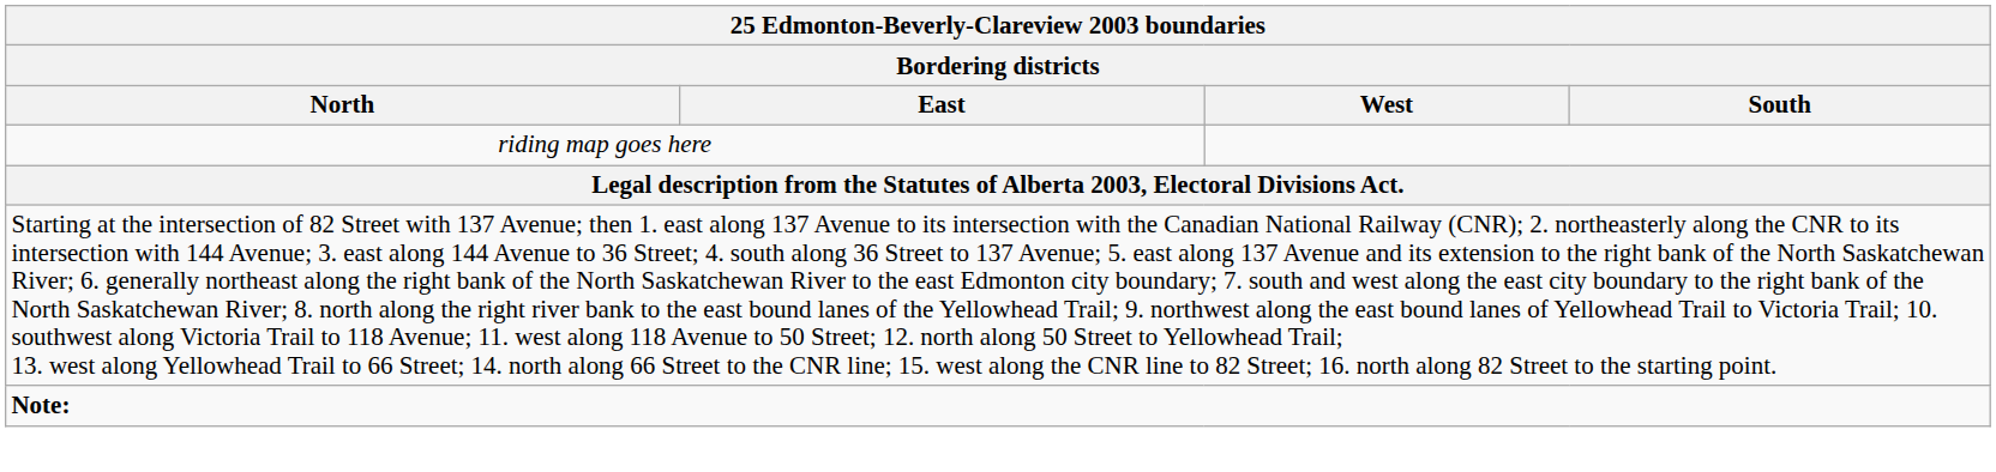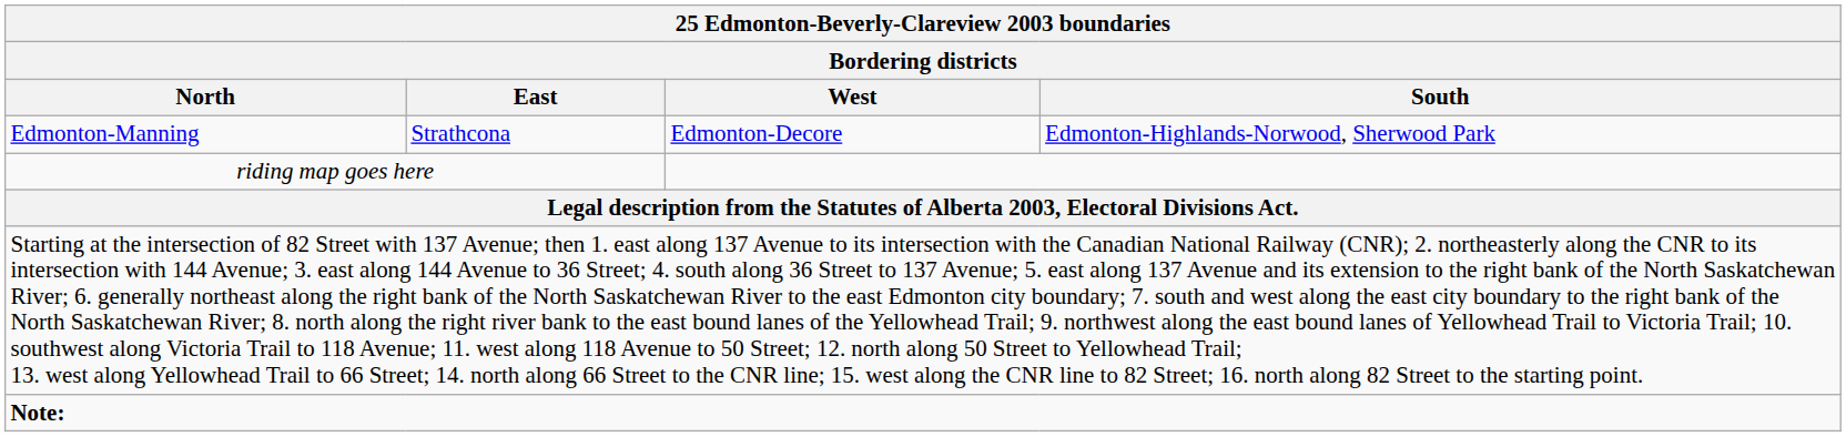 <table class="wikitable collapsible collapsed" style="width:100%;">
 <tr>
 <th colspan=4>25 Edmonton-Beverly-Clareview 2003 boundaries</th>
 </tr>
 <tr>
 <th colspan=4>Bordering districts</th>
 </tr>
 <tr>
 <th>North</th>
 <th>East</th>
 <th>West</th>
 <th>South</th>
+</tr>
+<tr>
+<td><a href='#'>Edmonton-Manning</a></td>
+<td><a href='#'>Strathcona</a></td>
+<td><a href='#'>Edmonton-Decore</a></td>
+<td><a href='#'>Edmonton-Highlands-Norwood</a>, <a href='#'>Sherwood Park</a></td>
 </tr>
 <tr>
 <td colspan=2 align=center><em>riding map goes here</em></td>
 <td colspan=2 align=center></td>
 </tr>
 <tr>
 <th colspan=4>Legal description from the Statutes of Alberta 2003, Electoral Divisions Act.</th>
 </tr>
 <tr>
 <td colspan=4>Starting at the intersection of 82 Street with 137 Avenue; then 1. east along 137 Avenue to its intersection with the Canadian National Railway (CNR); 2. northeasterly along the CNR to its intersection with 144 Avenue; 3. east along 144 Avenue to 36 Street; 4. south along 36 Street to 137 Avenue; 5. east along 137 Avenue and its extension to the right bank of the North Saskatchewan River; 6. generally northeast along the right bank of the North Saskatchewan River to the east Edmonton city boundary; 7. south and west along the east city boundary to the right bank of the North Saskatchewan River; 8. north along the right river bank to the east bound lanes of the Yellowhead Trail; 9. northwest along the east bound lanes of Yellowhead Trail to Victoria Trail; 10. southwest along Victoria Trail to 118 Avenue; 11. west along 118 Avenue to 50 Street; 12. north along 50 Street to Yellowhead Trail;<br>13. west along Yellowhead Trail to 66 Street; 14. north along 66 Street to the CNR line; 15. west along the CNR line to 82 Street; 16. north along 82 Street to the starting point.</td>
 </tr>
 <tr>
 <td colspan=4><strong>Note:</strong></td>
 </tr>
 </table>
